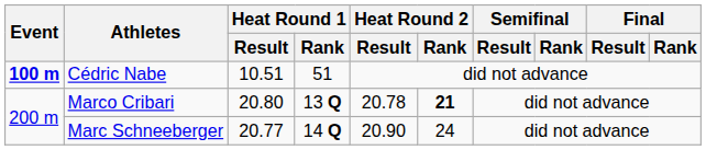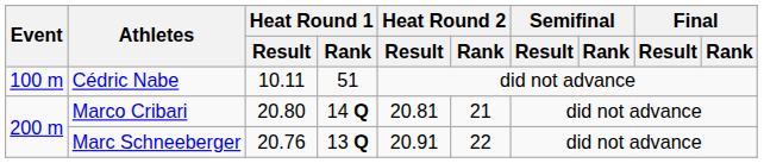 <table class="wikitable" border="1" style="font-size:90%">
 <tr>
 <th rowspan="2">Event</th>
 <th rowspan="2">Athletes</th>
 <th colspan="2">Heat Round 1</th>
 <th colspan="2">Heat Round 2</th>
 <th colspan="2">Semifinal</th>
 <th colspan="2">Final</th>
 </tr>
 <tr>
 <th>Result</th>
 <th>Rank</th>
 <th>Result</th>
 <th>Rank</th>
 <th>Result</th>
 <th>Rank</th>
 <th>Result</th>
 <th>Rank</th>
 </tr>
 <tr>
-<td><strong><a href='#'>100 m</a></strong></td>
+<td><a href='#'>100 m</a></td>
 <td><a href='#'>Cédric Nabe</a></td>
-<td align=center>10.51</td>
+<td align=center>10.11</td>
 <td align=center>51</td>
 <td align=center colspan="6">did not advance</td>
 </tr>
 <tr>
 <td rowspan="2"><a href='#'>200 m</a></td>
 <td><a href='#'>Marco Cribari</a></td>
 <td align=center>20.80</td>
-<td align=center>13 <strong>Q</strong></td>
-<td align=center>20.78</td>
-<td align=center><strong>21</strong></td>
+<td align=center>14 <strong>Q</strong></td>
+<td align=center>20.81</td>
+<td align=center>21</td>
 <td align=center colspan="4">did not advance</td>
 </tr>
 <tr>
 <td><a href='#'>Marc Schneeberger</a></td>
-<td align=center>20.77</td>
-<td align=center>14 <strong>Q</strong></td>
-<td align=center>20.90</td>
-<td align=center>24</td>
+<td align=center>20.76</td>
+<td align=center>13 <strong>Q</strong></td>
+<td align=center>20.91</td>
+<td align=center>22</td>
 <td align=center colspan="6">did not advance</td>
 </tr>
 </table>
